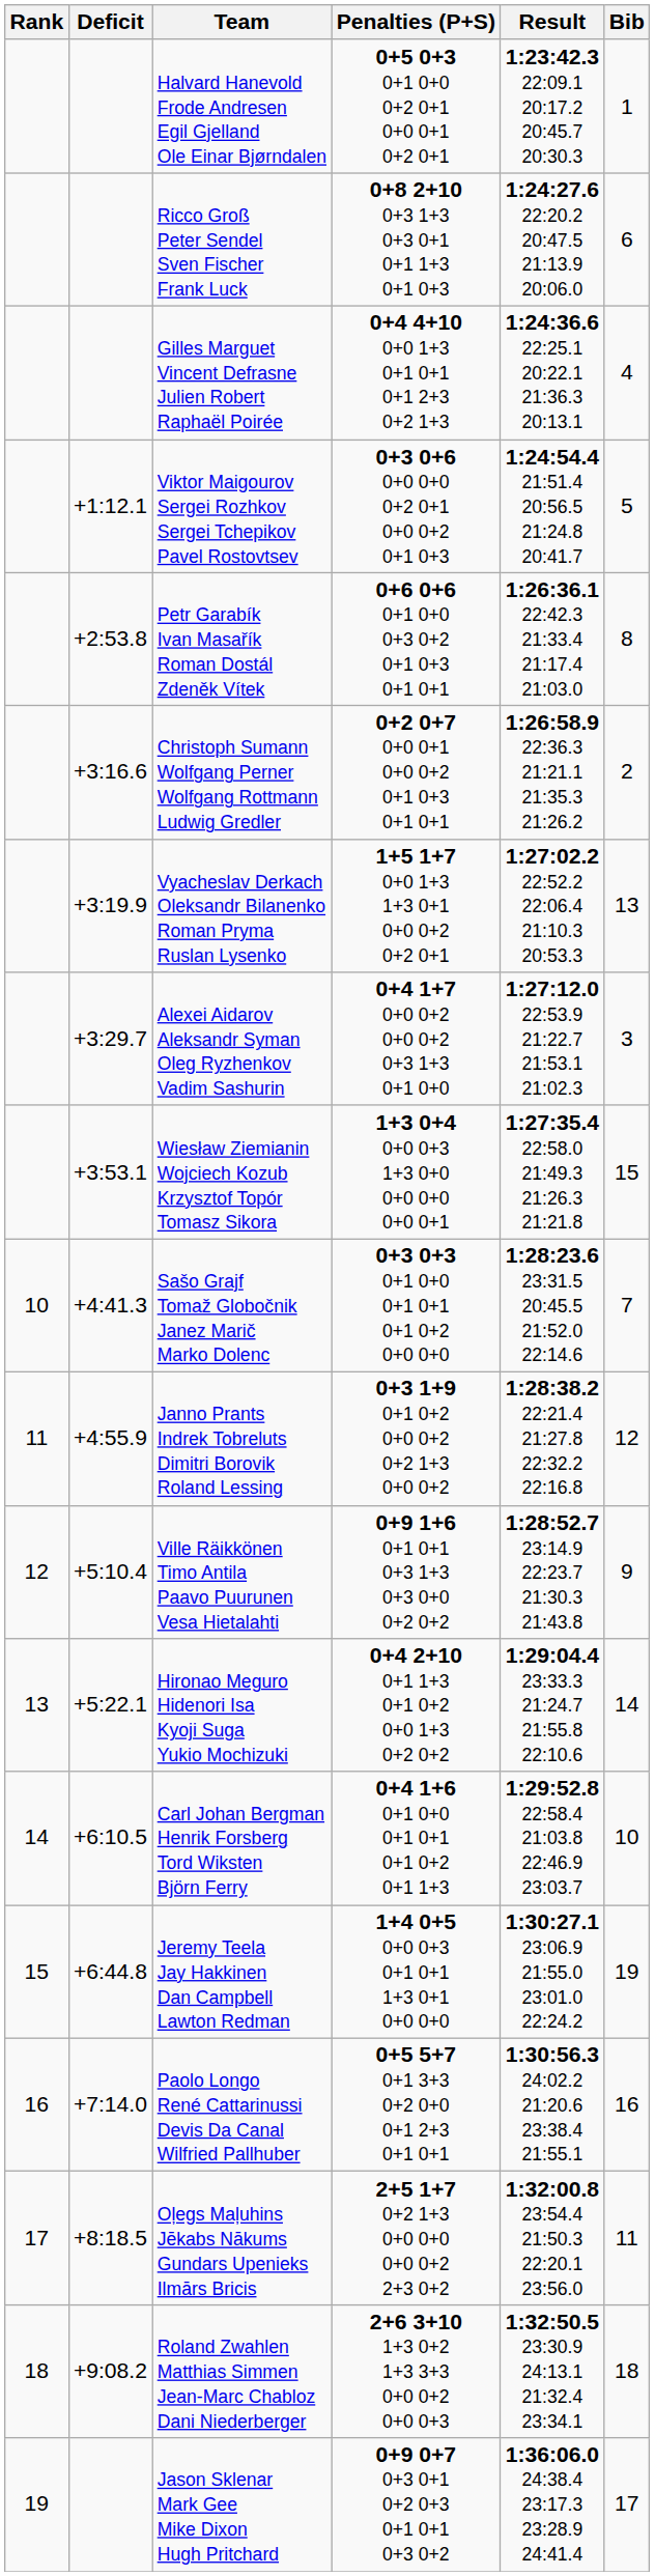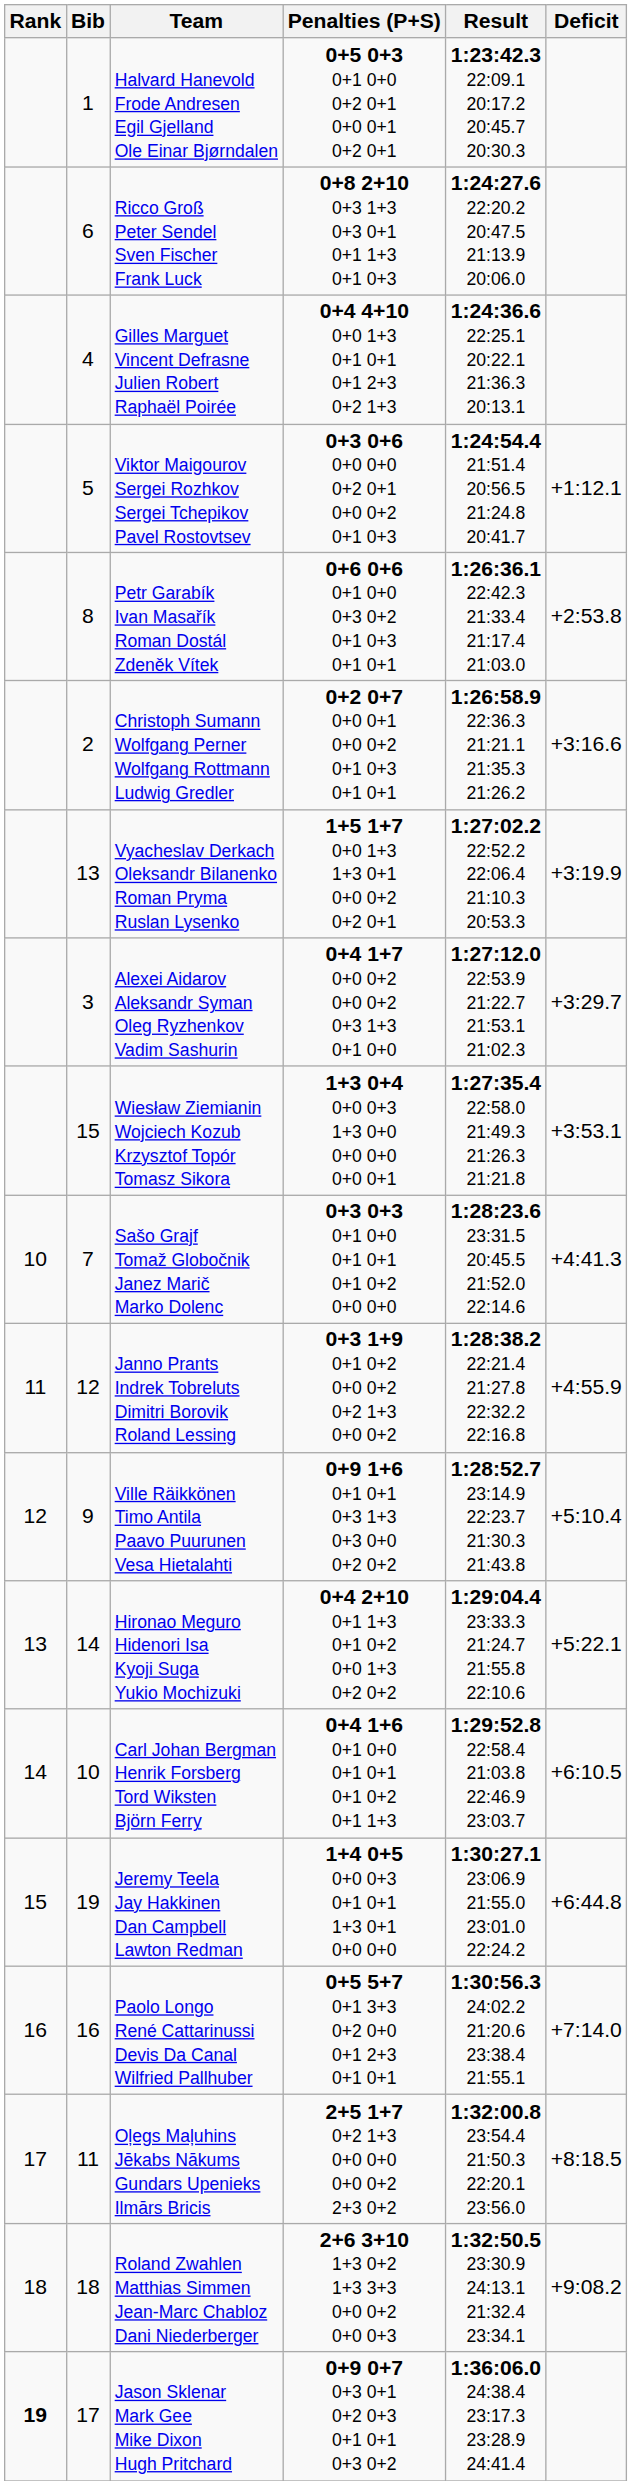 <table class="wikitable sortable" style="text-align:center">
 <tr>
 <th>Rank</th>
-<th>Deficit</th>
+<th>Bib</th>
 <th>Team</th>
 <th>Penalties (P+S)</th>
 <th>Result</th>
-<th>Bib</th>
+<th>Deficit</th>
 </tr>
 <tr>
 <td></td>
-<td></td>
+<td>1</td>
 <td align="left"><br> <small> <a href='#'>Halvard Hanevold</a><br><a href='#'>Frode Andresen</a><br><a href='#'>Egil Gjelland</a><br><a href='#'>Ole Einar Bjørndalen</a></small></td>
 <td><strong>0+5 0+3</strong><br><small>0+1 0+0<br>0+2 0+1<br>0+0 0+1<br>0+2 0+1</small></td>
 <td><strong>1:23:42.3</strong><br><small>22:09.1<br>20:17.2<br>20:45.7<br>20:30.3</small></td>
-<td>1</td>
+<td></td>
 </tr>
 <tr>
 <td></td>
-<td></td>
+<td>6</td>
 <td align="left"><br> <small> <a href='#'>Ricco Groß</a><br><a href='#'>Peter Sendel</a><br><a href='#'>Sven Fischer</a><br><a href='#'>Frank Luck</a></small></td>
 <td><strong>0+8 2+10</strong><br><small>0+3 1+3<br>0+3 0+1<br>0+1 1+3<br>0+1 0+3</small></td>
 <td><strong>1:24:27.6</strong><br><small>22:20.2<br>20:47.5<br>21:13.9<br>20:06.0</small></td>
-<td>6</td>
+<td></td>
 </tr>
 <tr>
 <td></td>
-<td></td>
+<td>4</td>
 <td align="left"><br> <small> <a href='#'>Gilles Marguet</a><br><a href='#'>Vincent Defrasne</a><br><a href='#'>Julien Robert</a><br><a href='#'>Raphaël Poirée</a></small></td>
 <td><strong>0+4 4+10</strong><br><small>0+0 1+3<br>0+1 0+1<br>0+1 2+3<br>0+2 1+3</small></td>
 <td><strong>1:24:36.6</strong><br><small>22:25.1<br>20:22.1<br>21:36.3<br>20:13.1</small></td>
-<td>4</td>
+<td></td>
 </tr>
 <tr>
 <td></td>
-<td>+1:12.1</td>
+<td>5</td>
 <td align="left"><br> <small> <a href='#'>Viktor Maigourov</a><br><a href='#'>Sergei Rozhkov</a><br><a href='#'>Sergei Tchepikov</a><br><a href='#'>Pavel Rostovtsev</a></small></td>
 <td><strong>0+3 0+6</strong><br><small>0+0 0+0<br>0+2 0+1<br>0+0 0+2<br>0+1 0+3</small></td>
 <td><strong>1:24:54.4</strong><br><small>21:51.4<br>20:56.5<br>21:24.8<br>20:41.7</small></td>
-<td>5</td>
+<td>+1:12.1</td>
 </tr>
 <tr>
 <td></td>
-<td>+2:53.8</td>
+<td>8</td>
 <td align="left"><br> <small> <a href='#'>Petr Garabík</a><br><a href='#'>Ivan Masařík</a><br><a href='#'>Roman Dostál</a><br><a href='#'>Zdeněk Vítek</a></small></td>
 <td><strong>0+6 0+6</strong><br><small>0+1 0+0<br>0+3 0+2<br>0+1 0+3<br>0+1 0+1</small></td>
 <td><strong>1:26:36.1</strong><br><small>22:42.3<br>21:33.4<br>21:17.4<br>21:03.0</small></td>
-<td>8</td>
+<td>+2:53.8</td>
 </tr>
 <tr>
 <td></td>
-<td>+3:16.6</td>
+<td>2</td>
 <td align="left"><br> <small> <a href='#'>Christoph Sumann</a><br><a href='#'>Wolfgang Perner</a><br><a href='#'>Wolfgang Rottmann</a><br><a href='#'>Ludwig Gredler</a></small></td>
 <td><strong>0+2 0+7</strong><br><small>0+0 0+1<br>0+0 0+2<br>0+1 0+3<br>0+1 0+1</small></td>
 <td><strong>1:26:58.9</strong><br><small>22:36.3<br>21:21.1<br>21:35.3<br>21:26.2</small></td>
-<td>2</td>
+<td>+3:16.6</td>
 </tr>
 <tr>
 <td></td>
-<td>+3:19.9</td>
+<td>13</td>
 <td align="left"><br> <small> <a href='#'>Vyacheslav Derkach</a><br><a href='#'>Oleksandr Bilanenko</a><br><a href='#'>Roman Pryma</a><br><a href='#'>Ruslan Lysenko</a></small></td>
 <td><strong>1+5 1+7</strong><br><small>0+0 1+3<br>1+3 0+1<br>0+0 0+2<br>0+2 0+1</small></td>
 <td><strong>1:27:02.2</strong><br><small>22:52.2<br>22:06.4<br>21:10.3<br>20:53.3</small></td>
-<td>13</td>
+<td>+3:19.9</td>
 </tr>
 <tr>
 <td></td>
-<td>+3:29.7</td>
+<td>3</td>
 <td align="left"><br> <small> <a href='#'>Alexei Aidarov</a><br><a href='#'>Aleksandr Syman</a><br><a href='#'>Oleg Ryzhenkov</a><br><a href='#'>Vadim Sashurin</a></small></td>
 <td><strong>0+4 1+7</strong><br><small>0+0 0+2<br>0+0 0+2<br>0+3 1+3<br>0+1 0+0</small></td>
 <td><strong>1:27:12.0</strong><br><small>22:53.9<br>21:22.7<br>21:53.1<br>21:02.3</small></td>
-<td>3</td>
+<td>+3:29.7</td>
 </tr>
 <tr>
 <td></td>
-<td>+3:53.1</td>
+<td>15</td>
 <td align="left"><br> <small> <a href='#'>Wiesław Ziemianin</a><br><a href='#'>Wojciech Kozub</a><br><a href='#'>Krzysztof Topór</a><br><a href='#'>Tomasz Sikora</a></small></td>
 <td><strong>1+3 0+4</strong><br><small>0+0 0+3<br>1+3 0+0<br>0+0 0+0<br>0+0 0+1</small></td>
 <td><strong>1:27:35.4</strong><br><small>22:58.0<br>21:49.3<br>21:26.3<br>21:21.8</small></td>
-<td>15</td>
+<td>+3:53.1</td>
 </tr>
 <tr>
 <td>10</td>
-<td>+4:41.3</td>
+<td>7</td>
 <td align="left"><br> <small> <a href='#'>Sašo Grajf</a><br><a href='#'>Tomaž Globočnik</a><br><a href='#'>Janez Marič</a><br><a href='#'>Marko Dolenc</a></small></td>
 <td><strong>0+3 0+3</strong><br><small>0+1 0+0<br>0+1 0+1<br>0+1 0+2<br>0+0 0+0</small></td>
 <td><strong>1:28:23.6</strong><br><small>23:31.5<br>20:45.5<br>21:52.0<br>22:14.6</small></td>
-<td>7</td>
+<td>+4:41.3</td>
 </tr>
 <tr>
 <td>11</td>
-<td>+4:55.9</td>
+<td>12</td>
 <td align="left"><br> <small> <a href='#'>Janno Prants</a><br><a href='#'>Indrek Tobreluts</a><br><a href='#'>Dimitri Borovik</a><br><a href='#'>Roland Lessing</a></small></td>
 <td><strong>0+3 1+9</strong><br><small>0+1 0+2<br>0+0 0+2<br>0+2 1+3<br>0+0 0+2</small></td>
 <td><strong>1:28:38.2</strong><br><small>22:21.4<br>21:27.8<br>22:32.2<br>22:16.8</small></td>
-<td>12</td>
+<td>+4:55.9</td>
 </tr>
 <tr>
 <td>12</td>
-<td>+5:10.4</td>
+<td>9</td>
 <td align="left"><br> <small> <a href='#'>Ville Räikkönen</a><br><a href='#'>Timo Antila</a><br><a href='#'>Paavo Puurunen</a><br><a href='#'>Vesa Hietalahti</a></small></td>
 <td><strong>0+9 1+6</strong><br><small>0+1 0+1<br>0+3 1+3<br>0+3 0+0<br>0+2 0+2</small></td>
 <td><strong>1:28:52.7</strong><br><small>23:14.9<br>22:23.7<br>21:30.3<br>21:43.8</small></td>
-<td>9</td>
+<td>+5:10.4</td>
 </tr>
 <tr>
 <td>13</td>
-<td>+5:22.1</td>
+<td>14</td>
 <td align="left"><br> <small> <a href='#'>Hironao Meguro</a><br><a href='#'>Hidenori Isa</a><br><a href='#'>Kyoji Suga</a><br><a href='#'>Yukio Mochizuki</a></small></td>
 <td><strong>0+4 2+10</strong><br><small>0+1 1+3<br>0+1 0+2<br>0+0 1+3<br>0+2 0+2</small></td>
 <td><strong>1:29:04.4</strong><br><small>23:33.3<br>21:24.7<br>21:55.8<br>22:10.6</small></td>
-<td>14</td>
+<td>+5:22.1</td>
 </tr>
 <tr>
 <td>14</td>
-<td>+6:10.5</td>
+<td>10</td>
 <td align="left"><br> <small> <a href='#'>Carl Johan Bergman</a><br><a href='#'>Henrik Forsberg</a><br><a href='#'>Tord Wiksten</a><br><a href='#'>Björn Ferry</a></small></td>
 <td><strong>0+4 1+6</strong><br><small>0+1 0+0<br>0+1 0+1<br>0+1 0+2<br>0+1 1+3</small></td>
 <td><strong>1:29:52.8</strong><br><small>22:58.4<br>21:03.8<br>22:46.9<br>23:03.7</small></td>
-<td>10</td>
+<td>+6:10.5</td>
 </tr>
 <tr>
 <td>15</td>
-<td>+6:44.8</td>
+<td>19</td>
 <td align="left"><br> <small> <a href='#'>Jeremy Teela</a><br><a href='#'>Jay Hakkinen</a><br><a href='#'>Dan Campbell</a><br><a href='#'>Lawton Redman</a></small></td>
 <td><strong>1+4 0+5</strong><br><small>0+0 0+3<br>0+1 0+1<br>1+3 0+1<br>0+0 0+0</small></td>
 <td><strong>1:30:27.1</strong><br><small>23:06.9<br>21:55.0<br>23:01.0<br>22:24.2</small></td>
-<td>19</td>
+<td>+6:44.8</td>
 </tr>
 <tr>
 <td>16</td>
-<td>+7:14.0</td>
+<td>16</td>
 <td align="left"><br> <small> <a href='#'>Paolo Longo</a><br><a href='#'>René Cattarinussi</a><br><a href='#'>Devis Da Canal</a><br><a href='#'>Wilfried Pallhuber</a></small></td>
 <td><strong>0+5 5+7</strong><br><small>0+1 3+3<br>0+2 0+0<br>0+1 2+3<br>0+1 0+1</small></td>
 <td><strong>1:30:56.3</strong><br><small>24:02.2<br>21:20.6<br>23:38.4<br>21:55.1</small></td>
-<td>16</td>
+<td>+7:14.0</td>
 </tr>
 <tr>
 <td>17</td>
-<td>+8:18.5</td>
+<td>11</td>
 <td align="left"><br> <small> <a href='#'>Oļegs Maļuhins</a><br><a href='#'>Jēkabs Nākums</a><br><a href='#'>Gundars Upenieks</a><br><a href='#'>Ilmārs Bricis</a></small></td>
 <td><strong>2+5 1+7</strong><br><small>0+2 1+3<br>0+0 0+0<br>0+0 0+2<br>2+3 0+2</small></td>
 <td><strong>1:32:00.8</strong><br><small>23:54.4<br>21:50.3<br>22:20.1<br>23:56.0</small></td>
-<td>11</td>
+<td>+8:18.5</td>
 </tr>
 <tr>
 <td>18</td>
-<td>+9:08.2</td>
+<td>18</td>
 <td align="left"><br> <small> <a href='#'>Roland Zwahlen</a><br><a href='#'>Matthias Simmen</a><br><a href='#'>Jean-Marc Chabloz</a><br><a href='#'>Dani Niederberger</a></small></td>
 <td><strong>2+6 3+10</strong><br><small>1+3 0+2<br>1+3 3+3<br>0+0 0+2<br>0+0 0+3</small></td>
 <td><strong>1:32:50.5</strong><br><small>23:30.9<br>24:13.1<br>21:32.4<br>23:34.1</small></td>
-<td>18</td>
+<td>+9:08.2</td>
 </tr>
 <tr>
-<td>19</td>
-<td></td>
+<td><strong>19</strong></td>
+<td>17</td>
 <td align="left"><br> <small> <a href='#'>Jason Sklenar</a><br><a href='#'>Mark Gee</a><br><a href='#'>Mike Dixon</a><br><a href='#'>Hugh Pritchard</a></small></td>
 <td><strong>0+9 0+7</strong><br><small>0+3 0+1<br>0+2 0+3<br>0+1 0+1<br>0+3 0+2</small></td>
 <td><strong>1:36:06.0</strong><br><small>24:38.4<br>23:17.3<br>23:28.9<br>24:41.4</small></td>
-<td>17</td>
+<td></td>
 </tr>
 </table>
